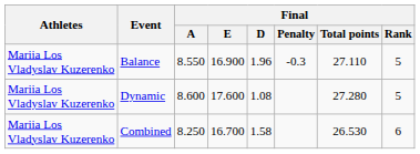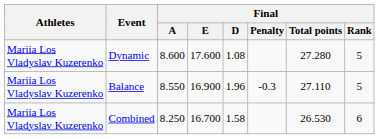 <table class="wikitable" style="font-size:90%">
 <tr>
 <th rowspan="2">Athletes</th>
 <th rowspan="2">Event</th>
 <th colspan="6">Final</th>
 </tr>
 <tr style="font-size:95%">
 <th>A</th>
 <th>E</th>
 <th>D</th>
 <th>Penalty</th>
 <th>Total points</th>
 <th>Rank</th>
 </tr>
 <tr align=center>
 <td align=left><a href='#'>Mariia Los</a><br><a href='#'>Vladyslav Kuzerenko</a></td>
+<td align=left><a href='#'>Dynamic</a></td>
+<td>8.600</td>
+<td>17.600</td>
+<td>1.08</td>
+<td></td>
+<td>27.280</td>
+<td>5</td>
+</tr>
+<tr align=center>
+<td align=left><a href='#'>Mariia Los</a><br><a href='#'>Vladyslav Kuzerenko</a></td>
 <td align=left><a href='#'>Balance</a></td>
 <td>8.550</td>
 <td>16.900</td>
 <td>1.96</td>
 <td>-0.3</td>
 <td>27.110</td>
-<td>5</td>
-</tr>
-<tr align=center>
-<td align=left><a href='#'>Mariia Los</a><br><a href='#'>Vladyslav Kuzerenko</a></td>
-<td align=left><a href='#'>Dynamic</a></td>
-<td>8.600</td>
-<td>17.600</td>
-<td>1.08</td>
-<td></td>
-<td>27.280</td>
 <td>5</td>
 </tr>
 <tr align=center>
 <td align=left><a href='#'>Mariia Los</a><br><a href='#'>Vladyslav Kuzerenko</a></td>
 <td align=left><a href='#'>Combined</a></td>
 <td>8.250</td>
 <td>16.700</td>
 <td>1.58</td>
 <td></td>
 <td>26.530</td>
 <td>6</td>
 </tr>
 </table>
